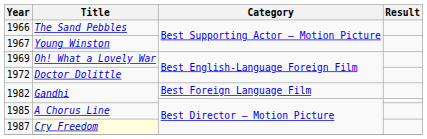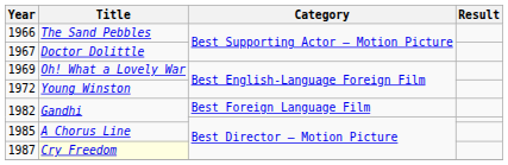 <table class="wikitable">
 <tr>
 <th>Year</th>
 <th>Title</th>
 <th>Category</th>
 <th>Result</th>
 </tr>
 <tr>
 <td>1966</td>
 <td><em><a href='#'>The Sand Pebbles</a></em></td>
 <td rowspan=2><a href='#'>Best Supporting Actor – Motion Picture</a></td>
 <td></td>
 </tr>
 <tr>
 <td>1967</td>
-<td><em><a href='#'>Young Winston</a></em></td>
+<td><em><a href='#'>Doctor Dolittle</a></em></td>
 <td></td>
 </tr>
 <tr>
 <td>1969</td>
 <td><em><a href='#'>Oh! What a Lovely War</a></em></td>
 <td rowspan=2><a href='#'>Best English-Language Foreign Film</a></td>
 <td></td>
 </tr>
 <tr>
 <td>1972</td>
-<td><em><a href='#'>Doctor Dolittle</a></em></td>
+<td><em><a href='#'>Young Winston</a></em></td>
 <td></td>
 </tr>
 <tr>
 <td rowspan=2>1982</td>
 <td rowspan=2><em><a href='#'>Gandhi</a></em></td>
 <td><a href='#'>Best Foreign Language Film</a></td>
 <td></td>
 </tr>
 <tr>
 <td rowspan=3><a href='#'>Best Director – Motion Picture</a></td>
 <td></td>
 </tr>
 <tr>
 <td>1985</td>
 <td><em><a href='#'>A Chorus Line</a></em></td>
 <td></td>
 </tr>
 <tr>
 <td>1987</td>
 <td style="background: lightyellow;"><em><a href='#'>Cry Freedom</a></em></td>
 <td></td>
 </tr>
 <tr>
 </tr>
 </table>
